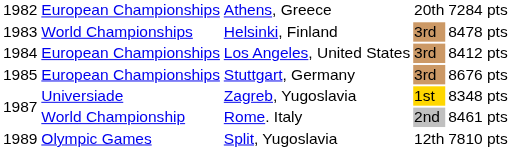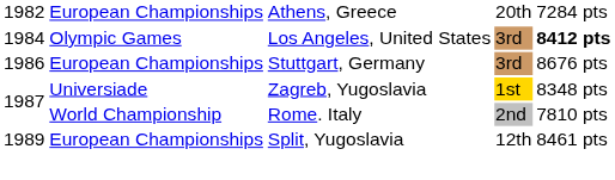 <table>
 <tr>
 <td>1982</td>
 <td><a href='#'>European Championships</a></td>
 <td><a href='#'>Athens</a>, Greece</td>
 <td>20th</td>
 <td>7284 pts</td>
 </tr>
 <tr>
-<td>1983</td>
-<td><a href='#'>World Championships</a></td>
-<td><a href='#'>Helsinki</a>, Finland</td>
+<td>1984</td>
+<td><a href='#'>Olympic Games</a></td>
+<td><a href='#'>Los Angeles</a>, United States</td>
 <td bgcolor=cc9966>3rd</td>
-<td>8478 pts</td>
+<td><strong>8412 pts</strong></td>
 </tr>
 <tr>
-<td>1984</td>
-<td><a href='#'>European Championships</a></td>
-<td><a href='#'>Los Angeles</a>, United States</td>
-<td bgcolor=cc9966>3rd</td>
-<td>8412 pts</td>
-</tr>
-<tr>
-<td>1985</td>
+<td>1986</td>
 <td><a href='#'>European Championships</a></td>
 <td><a href='#'>Stuttgart</a>, Germany</td>
 <td bgcolor=cc9966>3rd</td>
 <td>8676 pts</td>
 </tr>
 <tr>
 <td rowspan=2>1987</td>
 <td><a href='#'>Universiade</a></td>
 <td><a href='#'>Zagreb</a>, Yugoslavia</td>
 <td bgcolor=gold>1st</td>
 <td>8348 pts</td>
 </tr>
 <tr>
 <td><a href='#'>World Championship</a></td>
 <td><a href='#'>Rome</a>. Italy</td>
 <td bgcolor=silver>2nd</td>
-<td>8461 pts</td>
+<td>7810 pts</td>
 </tr>
 <tr>
 <td>1989</td>
-<td><a href='#'>Olympic Games</a></td>
+<td><a href='#'>European Championships</a></td>
 <td><a href='#'>Split</a>, Yugoslavia</td>
 <td>12th</td>
-<td>7810 pts</td>
+<td>8461 pts</td>
 </tr>
 </table>
